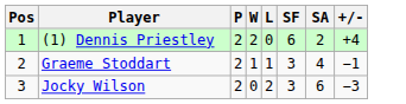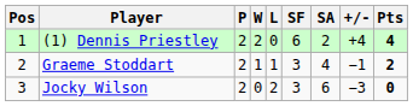 <table class="wikitable" style="text-align:center; margin: 1em auto 1em auto, align:left">
 <tr>
 <th width=20>Pos</th>
 <th width=168>Player</th>
 <th width=3>P</th>
 <th width=3>W</th>
 <th width=3>L</th>
 <th width=20>SF</th>
 <th width=20>SA</th>
 <th width=20>+/-</th>
+<th width=20>Pts</th>
 </tr>
 <tr align=center style="background: #ccffcc;">
 <td>1</td>
 <td align="left"> (1) <a href='#'>Dennis Priestley</a></td>
 <td>2</td>
 <td>2</td>
 <td>0</td>
 <td>6</td>
 <td>2</td>
 <td>+4</td>
+<td><strong>4</strong></td>
 </tr>
 <tr align=center>
 <td>2</td>
 <td align="left"> <a href='#'>Graeme Stoddart</a></td>
 <td>2</td>
 <td>1</td>
 <td>1</td>
 <td>3</td>
 <td>4</td>
 <td>−1</td>
+<td><strong>2</strong></td>
 </tr>
 <tr align=center>
 <td>3</td>
 <td align="left"> <a href='#'>Jocky Wilson</a></td>
 <td>2</td>
 <td>0</td>
 <td>2</td>
 <td>3</td>
 <td>6</td>
 <td>−3</td>
+<td><strong>0</strong></td>
 </tr>
 </table>
